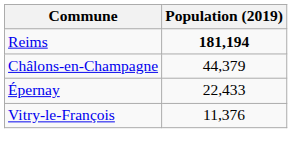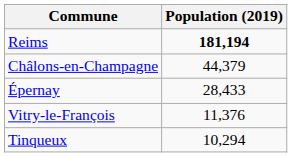 <table class=wikitable>
 <tr>
 <th>Commune</th>
 <th>Population (2019)</th>
 </tr>
 <tr>
 <td><a href='#'>Reims</a></td>
 <td style="text-align: center;"><strong>181,194</strong></td>
 </tr>
 <tr>
 <td><a href='#'>Châlons-en-Champagne</a></td>
 <td style="text-align: center;">44,379</td>
 </tr>
 <tr>
 <td><a href='#'>Épernay</a></td>
-<td style="text-align: center;">22,433</td>
+<td style="text-align: center;">28,433</td>
 </tr>
 <tr>
 <td><a href='#'>Vitry-le-François</a></td>
 <td style="text-align: center;">11,376</td>
 </tr>
+<tr>
+<td><a href='#'>Tinqueux</a></td>
+<td style="text-align: center;">10,294</td>
+</tr>
 </table>
